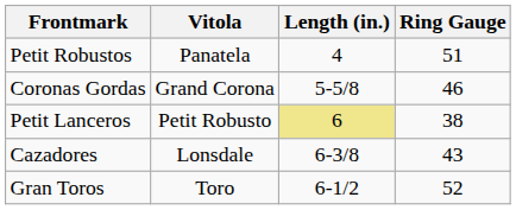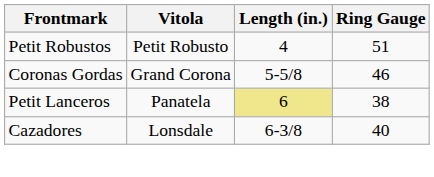 <table class="wikitable">
 <tr>
 <th>Frontmark</th>
 <th>Vitola</th>
 <th>Length (in.)</th>
 <th>Ring Gauge</th>
 </tr>
 <tr>
 <td>Petit Robustos</td>
-<td align="center">Panatela</td>
+<td align="center">Petit Robusto</td>
 <td align="center">4</td>
 <td align="center">51</td>
 </tr>
 <tr>
 <td>Coronas Gordas</td>
 <td align="center">Grand Corona</td>
 <td align="center">5-5/8</td>
 <td align="center">46</td>
 </tr>
 <tr>
 <td>Petit Lanceros</td>
-<td align="center">Petit Robusto</td>
+<td align="center">Panatela</td>
 <td align="center" style="background: khaki;">6</td>
 <td align="center">38</td>
 </tr>
 <tr>
 <td>Cazadores</td>
 <td align="center">Lonsdale</td>
 <td align="center">6-3/8</td>
-<td align="center">43</td>
-</tr>
-<tr>
-<td>Gran Toros</td>
-<td align="center">Toro</td>
-<td align="center">6-1/2</td>
-<td align="center">52</td>
+<td align="center">40</td>
 </tr>
 </table>
